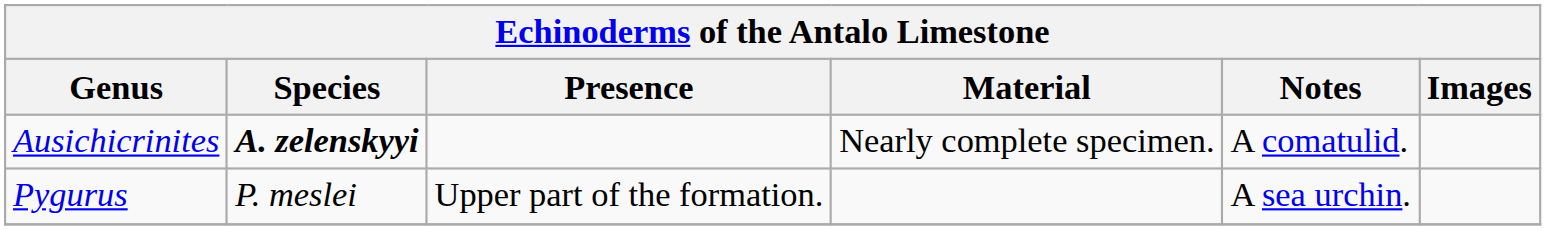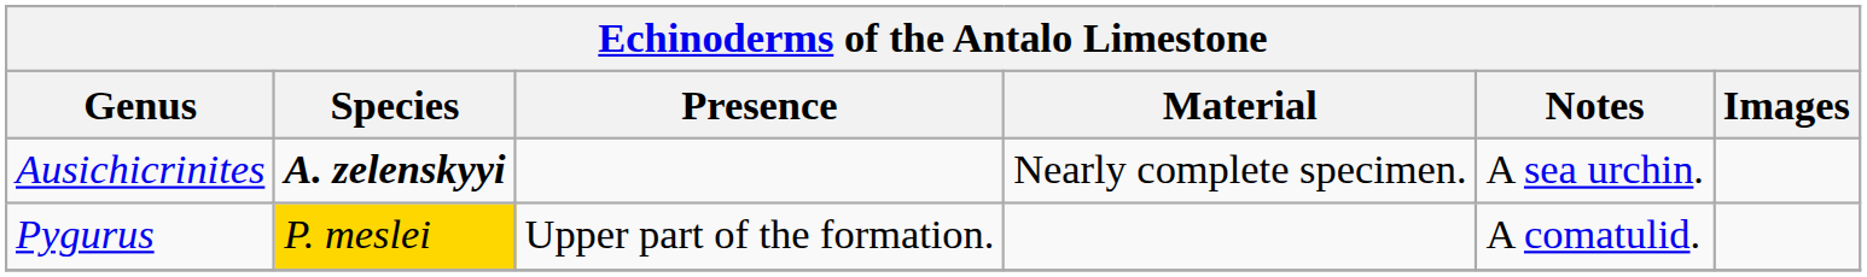 <table class="wikitable" align="center">
 <tr>
 <th colspan="6" align="center"><strong><a href='#'>Echinoderms</a> of the Antalo Limestone</strong></th>
 </tr>
 <tr>
 <th>Genus</th>
 <th>Species</th>
 <th>Presence</th>
 <th><strong>Material</strong></th>
 <th>Notes</th>
 <th>Images</th>
 </tr>
 <tr>
 <td><em><a href='#'>Ausichicrinites</a></em></td>
 <td><strong><em>A. zelenskyyi</em></strong></td>
 <td></td>
 <td>Nearly complete specimen.</td>
-<td>A <a href='#'>comatulid</a>.</td>
+<td>A <a href='#'>sea urchin</a>.</td>
 <td></td>
 </tr>
 <tr>
 <td><em><a href='#'>Pygurus</a></em></td>
-<td><em>P. meslei</em></td>
+<td style="background: gold;"><em>P. meslei</em></td>
 <td>Upper part of the formation.</td>
 <td></td>
-<td>A <a href='#'>sea urchin</a>.</td>
+<td>A <a href='#'>comatulid</a>.</td>
 <td></td>
 </tr>
 <tr>
 </tr>
 </table>
